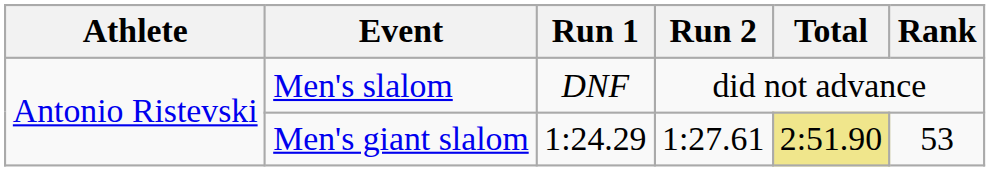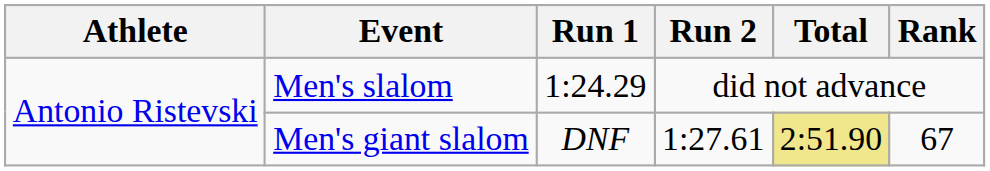 <table class="wikitable">
 <tr>
 <th>Athlete</th>
 <th>Event</th>
 <th>Run 1</th>
 <th>Run 2</th>
 <th>Total</th>
 <th>Rank</th>
 </tr>
 <tr>
 <td rowspan=2><a href='#'>Antonio Ristevski</a></td>
 <td><a href='#'>Men's slalom</a></td>
-<td align="center"><em>DNF</em></td>
+<td align="center">1:24.29</td>
 <td align="center" colspan="3">did not advance</td>
 </tr>
 <tr>
 <td><a href='#'>Men's giant slalom</a></td>
-<td align="center">1:24.29</td>
+<td align="center"><em>DNF</em></td>
 <td align="center">1:27.61</td>
 <td align="center" style="background: khaki;">2:51.90</td>
-<td align="center">53</td>
+<td align="center">67</td>
 </tr>
 </table>
